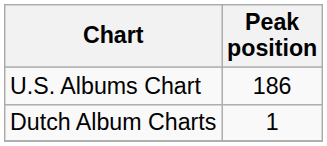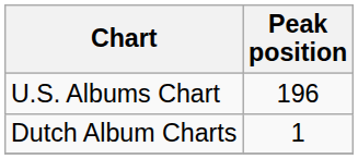 <table class="wikitable">
 <tr>
 <th>Chart</th>
 <th>Peak<br>position</th>
 </tr>
 <tr>
 <td>U.S. Albums Chart</td>
-<td align="center">186</td>
+<td align="center">196</td>
 </tr>
 <tr>
 <td align="left">Dutch Album Charts </td>
 <td align="center">1</td>
 </tr>
 <tr>
 </tr>
 </table>
